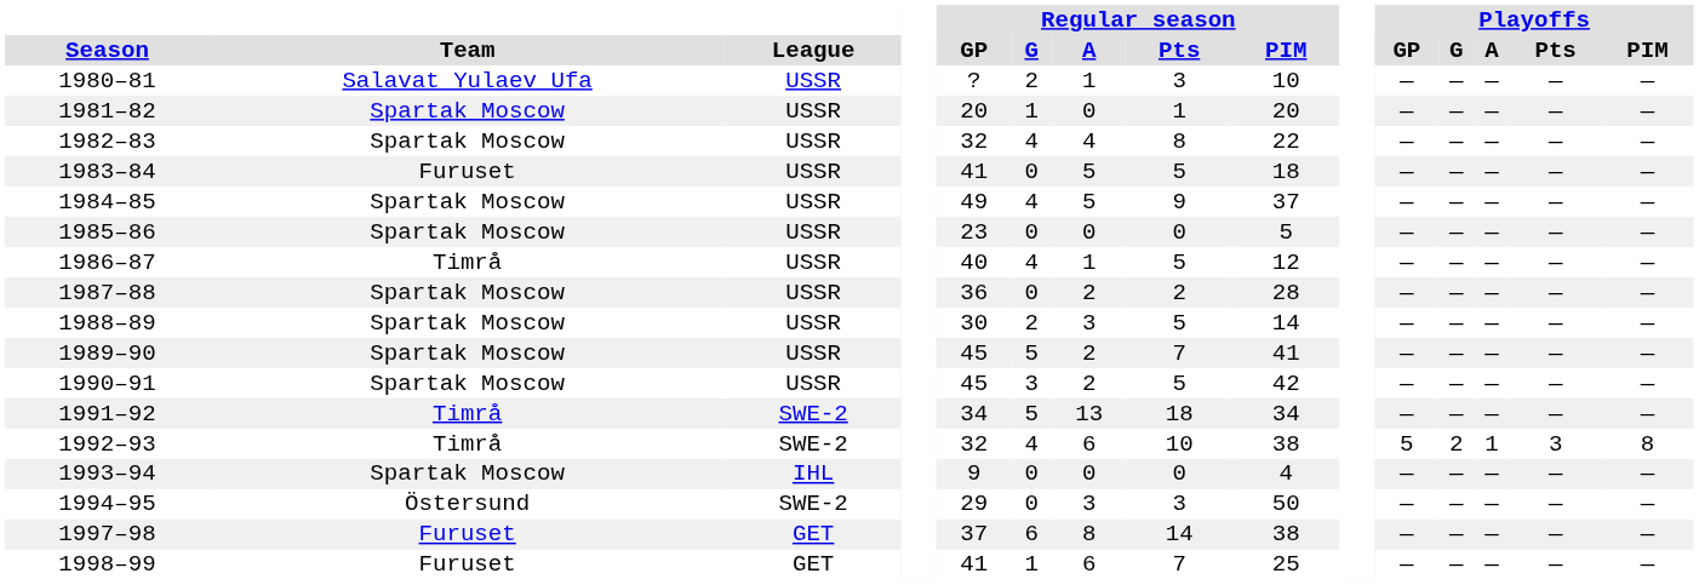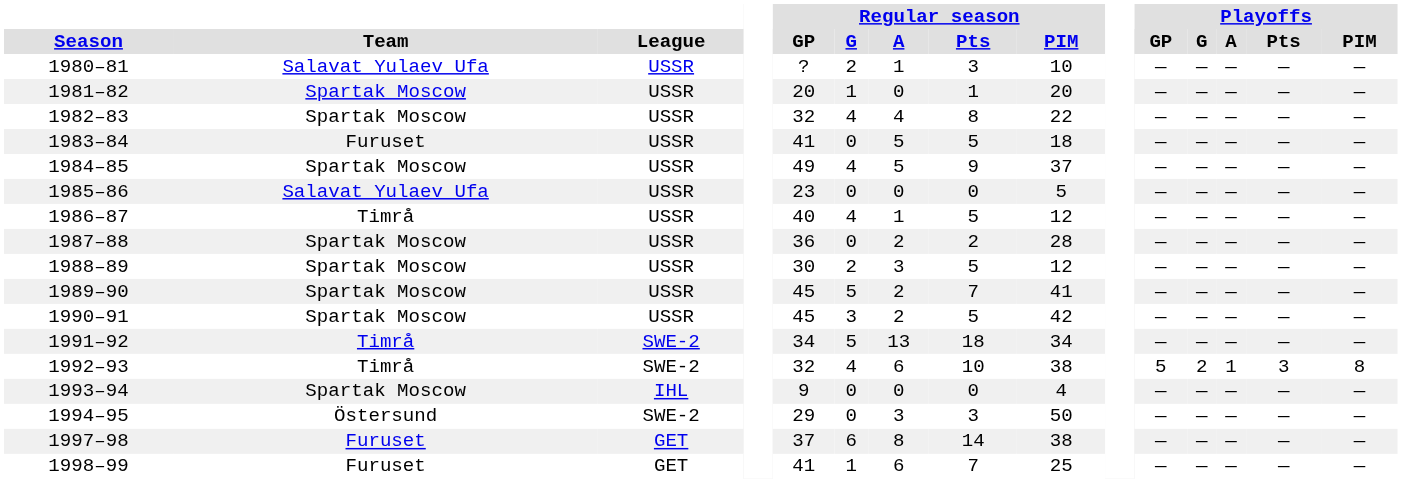 <table BORDER="0" CELLPADDING="1" CELLSPACING="0" width="75%" style="text-align:center">
 <tr bgcolor="#e0e0e0">
 <th colspan="3" bgcolor="#ffffff"> </th>
 <th rowspan="99" bgcolor="#ffffff"> </th>
 <th colspan="5"><a href='#'>Regular season</a></th>
 <th rowspan="99" bgcolor="#ffffff"> </th>
 <th colspan="5"><a href='#'>Playoffs</a></th>
 </tr>
 <tr bgcolor="#e0e0e0">
 <th><a href='#'>Season</a></th>
 <th>Team</th>
 <th>League</th>
 <th>GP</th>
 <th><a href='#'>G</a></th>
 <th><a href='#'>A</a></th>
 <th><a href='#'>Pts</a></th>
 <th><a href='#'>PIM</a></th>
 <th>GP</th>
 <th>G</th>
 <th>A</th>
 <th>Pts</th>
 <th>PIM</th>
 </tr>
 <tr ALIGN="center">
 <td>1980–81</td>
 <td><a href='#'>Salavat Yulaev Ufa</a></td>
 <td><a href='#'>USSR</a></td>
 <td>?</td>
 <td>2</td>
 <td>1</td>
 <td>3</td>
 <td>10</td>
 <td>—</td>
 <td>—</td>
 <td>—</td>
 <td>—</td>
 <td>—</td>
 </tr>
 <tr ALIGN="center" bgcolor="#f0f0f0">
 <td>1981–82</td>
 <td><a href='#'>Spartak Moscow</a></td>
 <td>USSR</td>
 <td>20</td>
 <td>1</td>
 <td>0</td>
 <td>1</td>
 <td>20</td>
 <td>—</td>
 <td>—</td>
 <td>—</td>
 <td>—</td>
 <td>—</td>
 </tr>
 <tr ALIGN="center">
 <td>1982–83</td>
 <td>Spartak Moscow</td>
 <td>USSR</td>
 <td>32</td>
 <td>4</td>
 <td>4</td>
 <td>8</td>
 <td>22</td>
 <td>—</td>
 <td>—</td>
 <td>—</td>
 <td>—</td>
 <td>—</td>
 </tr>
 <tr ALIGN="center" bgcolor="#f0f0f0">
 <td>1983–84</td>
 <td>Furuset</td>
 <td>USSR</td>
 <td>41</td>
 <td>0</td>
 <td>5</td>
 <td>5</td>
 <td>18</td>
 <td>—</td>
 <td>—</td>
 <td>—</td>
 <td>—</td>
 <td>—</td>
 </tr>
 <tr ALIGN="center">
 <td>1984–85</td>
 <td>Spartak Moscow</td>
 <td>USSR</td>
 <td>49</td>
 <td>4</td>
 <td>5</td>
 <td>9</td>
 <td>37</td>
 <td>—</td>
 <td>—</td>
 <td>—</td>
 <td>—</td>
 <td>—</td>
 </tr>
 <tr ALIGN="center" bgcolor="#f0f0f0">
 <td>1985–86</td>
-<td>Spartak Moscow</td>
+<td><a href='#'>Salavat Yulaev Ufa</a></td>
 <td>USSR</td>
 <td>23</td>
 <td>0</td>
 <td>0</td>
 <td>0</td>
 <td>5</td>
 <td>—</td>
 <td>—</td>
 <td>—</td>
 <td>—</td>
 <td>—</td>
 </tr>
 <tr ALIGN="center">
 <td>1986–87</td>
 <td>Timrå</td>
 <td>USSR</td>
 <td>40</td>
 <td>4</td>
 <td>1</td>
 <td>5</td>
 <td>12</td>
 <td>—</td>
 <td>—</td>
 <td>—</td>
 <td>—</td>
 <td>—</td>
 </tr>
 <tr ALIGN="center" bgcolor="#f0f0f0">
 <td>1987–88</td>
 <td>Spartak Moscow</td>
 <td>USSR</td>
 <td>36</td>
 <td>0</td>
 <td>2</td>
 <td>2</td>
 <td>28</td>
 <td>—</td>
 <td>—</td>
 <td>—</td>
 <td>—</td>
 <td>—</td>
 </tr>
 <tr ALIGN="center">
 <td>1988–89</td>
 <td>Spartak Moscow</td>
 <td>USSR</td>
 <td>30</td>
 <td>2</td>
 <td>3</td>
 <td>5</td>
-<td>14</td>
+<td>12</td>
 <td>—</td>
 <td>—</td>
 <td>—</td>
 <td>—</td>
 <td>—</td>
 </tr>
 <tr ALIGN="center" bgcolor="#f0f0f0">
 <td>1989–90</td>
 <td>Spartak Moscow</td>
 <td>USSR</td>
 <td>45</td>
 <td>5</td>
 <td>2</td>
 <td>7</td>
 <td>41</td>
 <td>—</td>
 <td>—</td>
 <td>—</td>
 <td>—</td>
 <td>—</td>
 </tr>
 <tr ALIGN="center">
 <td>1990–91</td>
 <td>Spartak Moscow</td>
 <td>USSR</td>
 <td>45</td>
 <td>3</td>
 <td>2</td>
 <td>5</td>
 <td>42</td>
 <td>—</td>
 <td>—</td>
 <td>—</td>
 <td>—</td>
 <td>—</td>
 </tr>
 <tr ALIGN="center" bgcolor="#f0f0f0">
 <td>1991–92</td>
 <td><a href='#'>Timrå</a></td>
 <td><a href='#'>SWE-2</a></td>
 <td>34</td>
 <td>5</td>
 <td>13</td>
 <td>18</td>
 <td>34</td>
 <td>—</td>
 <td>—</td>
 <td>—</td>
 <td>—</td>
 <td>—</td>
 </tr>
 <tr ALIGN="center">
 <td>1992–93</td>
 <td>Timrå</td>
 <td>SWE-2</td>
 <td>32</td>
 <td>4</td>
 <td>6</td>
 <td>10</td>
 <td>38</td>
 <td>5</td>
 <td>2</td>
 <td>1</td>
 <td>3</td>
 <td>8</td>
 </tr>
 <tr ALIGN="center" bgcolor="#f0f0f0">
 <td>1993–94</td>
 <td>Spartak Moscow</td>
 <td><a href='#'>IHL</a></td>
 <td>9</td>
 <td>0</td>
 <td>0</td>
 <td>0</td>
 <td>4</td>
 <td>—</td>
 <td>—</td>
 <td>—</td>
 <td>—</td>
 <td>—</td>
 </tr>
 <tr ALIGN="center">
 <td>1994–95</td>
 <td>Östersund</td>
 <td>SWE-2</td>
 <td>29</td>
 <td>0</td>
 <td>3</td>
 <td>3</td>
 <td>50</td>
 <td>—</td>
 <td>—</td>
 <td>—</td>
 <td>—</td>
 <td>—</td>
 </tr>
 <tr ALIGN="center" bgcolor="#f0f0f0">
 <td>1997–98</td>
 <td><a href='#'>Furuset</a></td>
 <td><a href='#'>GET</a></td>
 <td>37</td>
 <td>6</td>
 <td>8</td>
 <td>14</td>
 <td>38</td>
 <td>—</td>
 <td>—</td>
 <td>—</td>
 <td>—</td>
 <td>—</td>
 </tr>
 <tr ALIGN="center">
 <td>1998–99</td>
 <td>Furuset</td>
 <td>GET</td>
 <td>41</td>
 <td>1</td>
 <td>6</td>
 <td>7</td>
 <td>25</td>
 <td>—</td>
 <td>—</td>
 <td>—</td>
 <td>—</td>
 <td>—</td>
 </tr>
 </table>
